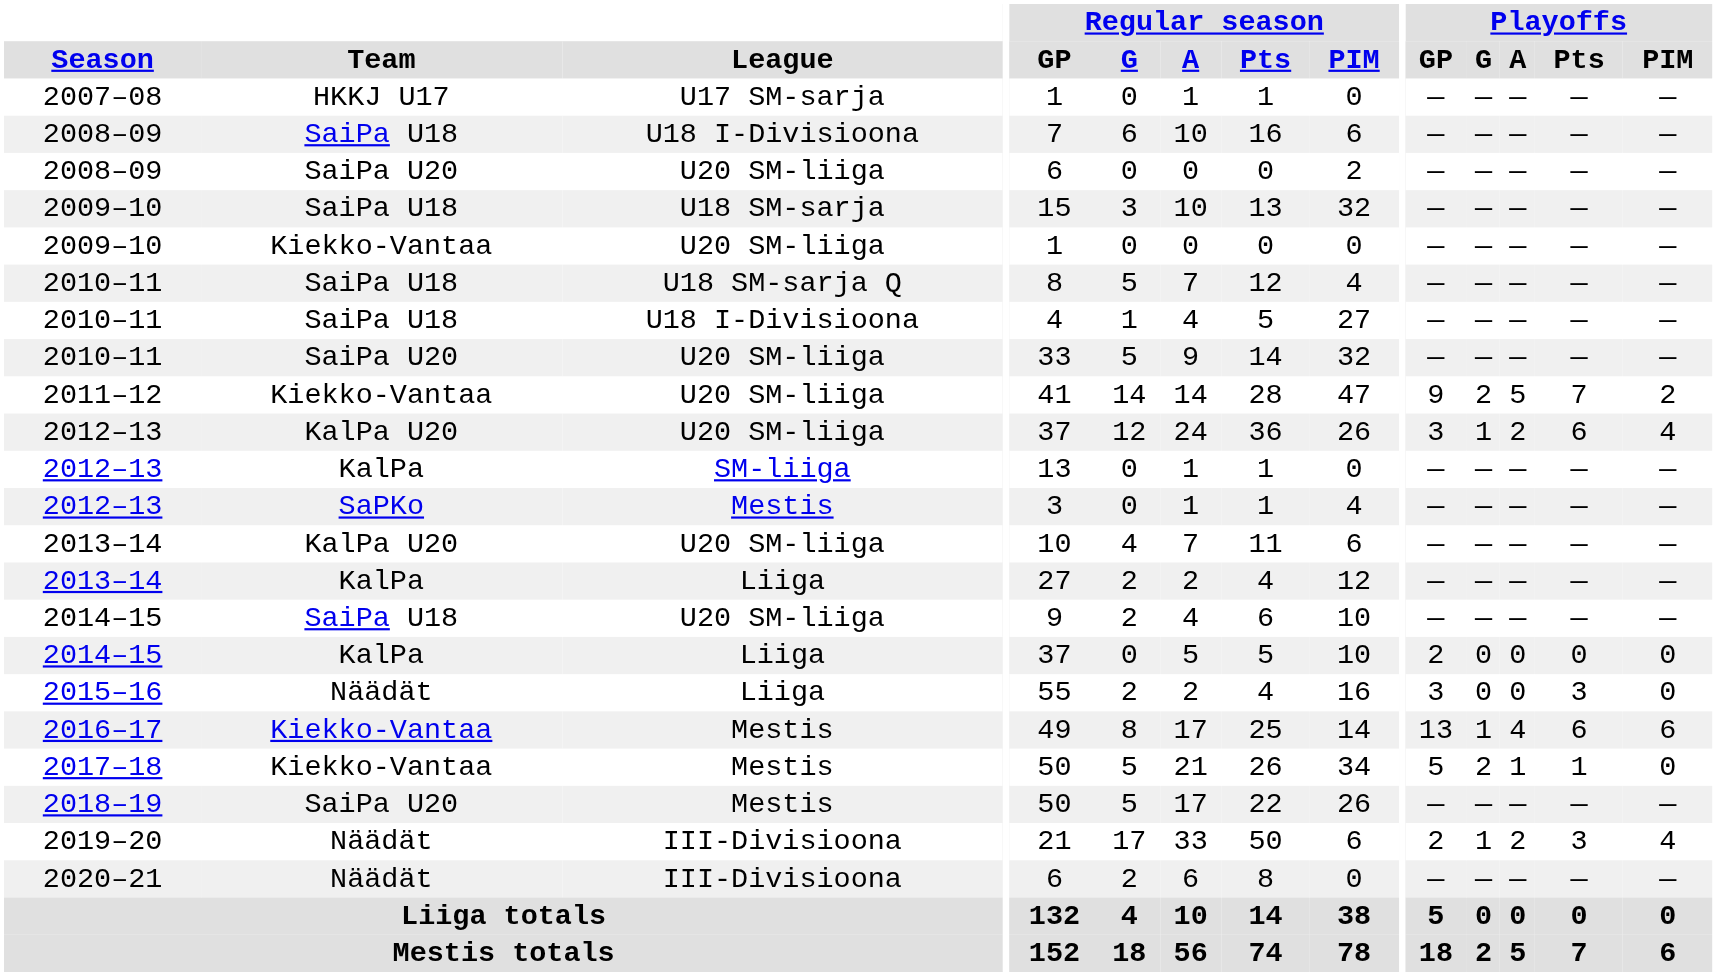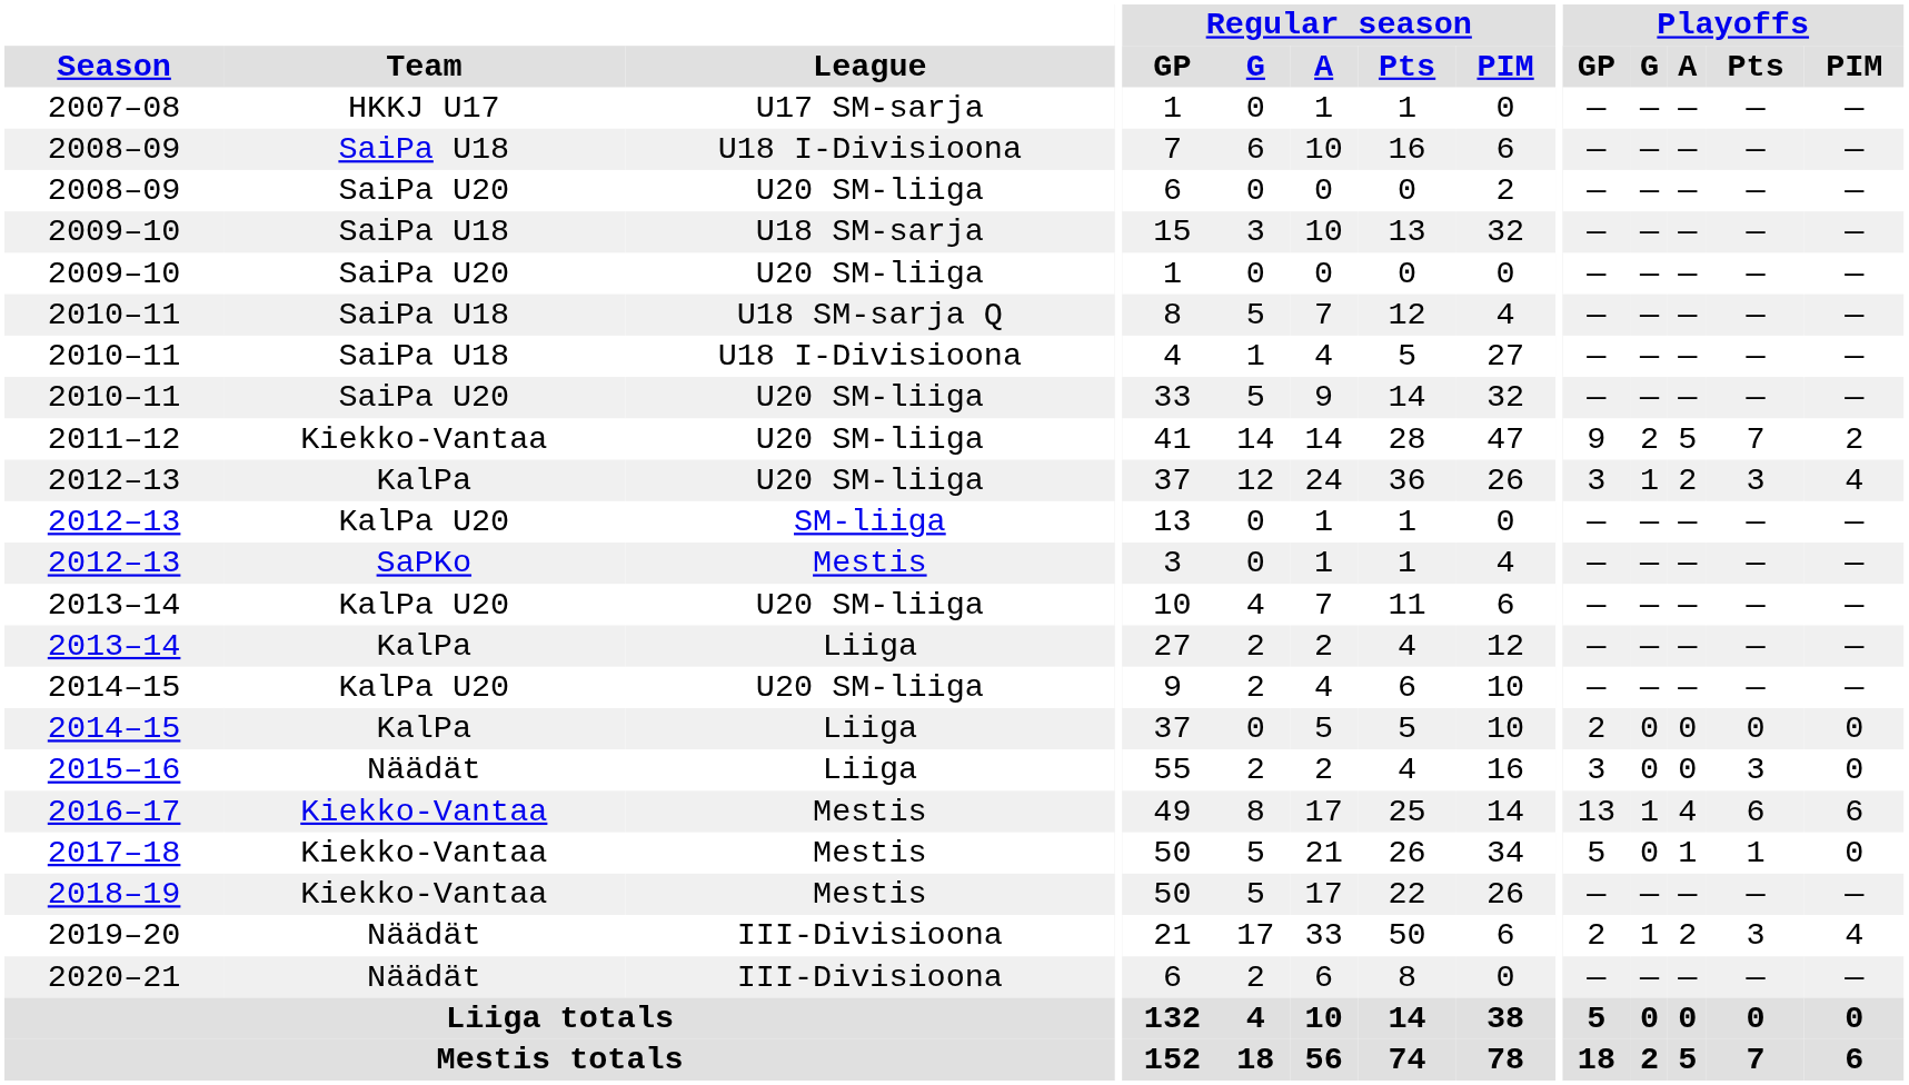 <table border="0" cellpadding="1" cellspacing="0" style="text-align:center; width:60em">
 <tr bgcolor="#e0e0e0">
 <th colspan="3" bgcolor="#ffffff"></th>
 <th rowspan="99" bgcolor="#ffffff"></th>
 <th colspan="5"><a href='#'>Regular season</a></th>
 <th rowspan="99" bgcolor="#ffffff"></th>
 <th colspan="5"><a href='#'>Playoffs</a></th>
 </tr>
 <tr bgcolor="#e0e0e0">
 <th><a href='#'>Season</a></th>
 <th>Team</th>
 <th>League</th>
 <th>GP</th>
 <th><a href='#'>G</a></th>
 <th><a href='#'>A</a></th>
 <th><a href='#'>Pts</a></th>
 <th><a href='#'>PIM</a></th>
 <th>GP</th>
 <th>G</th>
 <th>A</th>
 <th>Pts</th>
 <th>PIM</th>
 </tr>
 <tr>
 <td>2007–08</td>
 <td>HKKJ U17</td>
 <td>U17 SM-sarja</td>
 <td>1</td>
 <td>0</td>
 <td>1</td>
 <td>1</td>
 <td>0</td>
 <td>—</td>
 <td>—</td>
 <td>—</td>
 <td>—</td>
 <td>—</td>
 </tr>
 <tr bgcolor="#f0f0f0">
 <td>2008–09</td>
 <td><a href='#'>SaiPa</a> U18</td>
 <td>U18 I-Divisioona</td>
 <td>7</td>
 <td>6</td>
 <td>10</td>
 <td>16</td>
 <td>6</td>
 <td>—</td>
 <td>—</td>
 <td>—</td>
 <td>—</td>
 <td>—</td>
 </tr>
 <tr>
 <td>2008–09</td>
 <td>SaiPa U20</td>
 <td>U20 SM-liiga</td>
 <td>6</td>
 <td>0</td>
 <td>0</td>
 <td>0</td>
 <td>2</td>
 <td>—</td>
 <td>—</td>
 <td>—</td>
 <td>—</td>
 <td>—</td>
 </tr>
 <tr bgcolor="#f0f0f0">
 <td>2009–10</td>
 <td>SaiPa U18</td>
 <td>U18 SM-sarja</td>
 <td>15</td>
 <td>3</td>
 <td>10</td>
 <td>13</td>
 <td>32</td>
 <td>—</td>
 <td>—</td>
 <td>—</td>
 <td>—</td>
 <td>—</td>
 </tr>
 <tr>
 <td>2009–10</td>
-<td>Kiekko-Vantaa</td>
+<td>SaiPa U20</td>
 <td>U20 SM-liiga</td>
 <td>1</td>
 <td>0</td>
 <td>0</td>
 <td>0</td>
 <td>0</td>
 <td>—</td>
 <td>—</td>
 <td>—</td>
 <td>—</td>
 <td>—</td>
 </tr>
 <tr bgcolor="#f0f0f0">
 <td>2010–11</td>
 <td>SaiPa U18</td>
 <td>U18 SM-sarja Q</td>
 <td>8</td>
 <td>5</td>
 <td>7</td>
 <td>12</td>
 <td>4</td>
 <td>—</td>
 <td>—</td>
 <td>—</td>
 <td>—</td>
 <td>—</td>
 </tr>
 <tr>
 <td>2010–11</td>
 <td>SaiPa U18</td>
 <td>U18 I-Divisioona</td>
 <td>4</td>
 <td>1</td>
 <td>4</td>
 <td>5</td>
 <td>27</td>
 <td>—</td>
 <td>—</td>
 <td>—</td>
 <td>—</td>
 <td>—</td>
 </tr>
 <tr bgcolor="#f0f0f0">
 <td>2010–11</td>
 <td>SaiPa U20</td>
 <td>U20 SM-liiga</td>
 <td>33</td>
 <td>5</td>
 <td>9</td>
 <td>14</td>
 <td>32</td>
 <td>—</td>
 <td>—</td>
 <td>—</td>
 <td>—</td>
 <td>—</td>
 </tr>
 <tr>
 <td>2011–12</td>
 <td>Kiekko-Vantaa</td>
 <td>U20 SM-liiga</td>
 <td>41</td>
 <td>14</td>
 <td>14</td>
 <td>28</td>
 <td>47</td>
 <td>9</td>
 <td>2</td>
 <td>5</td>
 <td>7</td>
 <td>2</td>
 </tr>
 <tr bgcolor="#f0f0f0">
 <td>2012–13</td>
-<td>KalPa U20</td>
+<td>KalPa</td>
 <td>U20 SM-liiga</td>
 <td>37</td>
 <td>12</td>
 <td>24</td>
 <td>36</td>
 <td>26</td>
 <td>3</td>
 <td>1</td>
 <td>2</td>
-<td>6</td>
+<td>3</td>
 <td>4</td>
 </tr>
 <tr>
 <td><a href='#'>2012–13</a></td>
-<td>KalPa</td>
+<td>KalPa U20</td>
 <td><a href='#'>SM-liiga</a></td>
 <td>13</td>
 <td>0</td>
 <td>1</td>
 <td>1</td>
 <td>0</td>
 <td>—</td>
 <td>—</td>
 <td>—</td>
 <td>—</td>
 <td>—</td>
 </tr>
 <tr bgcolor="#f0f0f0">
 <td><a href='#'>2012–13</a></td>
 <td><a href='#'>SaPKo</a></td>
 <td><a href='#'>Mestis</a></td>
 <td>3</td>
 <td>0</td>
 <td>1</td>
 <td>1</td>
 <td>4</td>
 <td>—</td>
 <td>—</td>
 <td>—</td>
 <td>—</td>
 <td>—</td>
 </tr>
 <tr>
 <td>2013–14</td>
 <td>KalPa U20</td>
 <td>U20 SM-liiga</td>
 <td>10</td>
 <td>4</td>
 <td>7</td>
 <td>11</td>
 <td>6</td>
 <td>—</td>
 <td>—</td>
 <td>—</td>
 <td>—</td>
 <td>—</td>
 </tr>
 <tr bgcolor="#f0f0f0">
 <td><a href='#'>2013–14</a></td>
 <td>KalPa</td>
 <td>Liiga</td>
 <td>27</td>
 <td>2</td>
 <td>2</td>
 <td>4</td>
 <td>12</td>
 <td>—</td>
 <td>—</td>
 <td>—</td>
 <td>—</td>
 <td>—</td>
 </tr>
 <tr>
 <td>2014–15</td>
-<td><a href='#'>SaiPa</a> U18</td>
+<td>KalPa U20</td>
 <td>U20 SM-liiga</td>
 <td>9</td>
 <td>2</td>
 <td>4</td>
 <td>6</td>
 <td>10</td>
 <td>—</td>
 <td>—</td>
 <td>—</td>
 <td>—</td>
 <td>—</td>
 </tr>
 <tr bgcolor="#f0f0f0">
 <td><a href='#'>2014–15</a></td>
 <td>KalPa</td>
 <td>Liiga</td>
 <td>37</td>
 <td>0</td>
 <td>5</td>
 <td>5</td>
 <td>10</td>
 <td>2</td>
 <td>0</td>
 <td>0</td>
 <td>0</td>
 <td>0</td>
 </tr>
 <tr>
 <td><a href='#'>2015–16</a></td>
 <td>Näädät</td>
 <td>Liiga</td>
 <td>55</td>
 <td>2</td>
 <td>2</td>
 <td>4</td>
 <td>16</td>
 <td>3</td>
 <td>0</td>
 <td>0</td>
 <td>3</td>
 <td>0</td>
 </tr>
 <tr bgcolor="#f0f0f0">
 <td><a href='#'>2016–17</a></td>
 <td><a href='#'>Kiekko-Vantaa</a></td>
 <td>Mestis</td>
 <td>49</td>
 <td>8</td>
 <td>17</td>
 <td>25</td>
 <td>14</td>
 <td>13</td>
 <td>1</td>
 <td>4</td>
 <td>6</td>
 <td>6</td>
 </tr>
 <tr>
 <td><a href='#'>2017–18</a></td>
 <td>Kiekko-Vantaa</td>
 <td>Mestis</td>
 <td>50</td>
 <td>5</td>
 <td>21</td>
 <td>26</td>
 <td>34</td>
 <td>5</td>
-<td>2</td>
+<td>0</td>
 <td>1</td>
 <td>1</td>
 <td>0</td>
 </tr>
 <tr bgcolor="#f0f0f0">
 <td><a href='#'>2018–19</a></td>
-<td>SaiPa U20</td>
+<td>Kiekko-Vantaa</td>
 <td>Mestis</td>
 <td>50</td>
 <td>5</td>
 <td>17</td>
 <td>22</td>
 <td>26</td>
 <td>—</td>
 <td>—</td>
 <td>—</td>
 <td>—</td>
 <td>—</td>
 </tr>
 <tr>
 <td>2019–20</td>
 <td>Näädät</td>
 <td>III-Divisioona</td>
 <td>21</td>
 <td>17</td>
 <td>33</td>
 <td>50</td>
 <td>6</td>
 <td>2</td>
 <td>1</td>
 <td>2</td>
 <td>3</td>
 <td>4</td>
 </tr>
 <tr bgcolor="#f0f0f0">
 <td>2020–21</td>
 <td>Näädät</td>
 <td>III-Divisioona</td>
 <td>6</td>
 <td>2</td>
 <td>6</td>
 <td>8</td>
 <td>0</td>
 <td>—</td>
 <td>—</td>
 <td>—</td>
 <td>—</td>
 <td>—</td>
 </tr>
 <tr>
 </tr>
 <tr ALIGN="center" bgcolor="#e0e0e0">
 <th colspan="3">Liiga totals</th>
 <th ALIGN="center">132</th>
 <th ALIGN="center">4</th>
 <th ALIGN="center">10</th>
 <th ALIGN="center">14</th>
 <th ALIGN="center">38</th>
 <th ALIGN="center">5</th>
 <th ALIGN="center">0</th>
 <th ALIGN="center">0</th>
 <th ALIGN="center">0</th>
 <th ALIGN="center">0</th>
 </tr>
 <tr>
 </tr>
 <tr ALIGN="center" bgcolor="#e0e0e0">
 <th colspan="3">Mestis totals</th>
 <th ALIGN="center">152</th>
 <th ALIGN="center">18</th>
 <th ALIGN="center">56</th>
 <th ALIGN="center">74</th>
 <th ALIGN="center">78</th>
 <th ALIGN="center">18</th>
 <th ALIGN="center">2</th>
 <th ALIGN="center">5</th>
 <th ALIGN="center">7</th>
 <th ALIGN="center">6</th>
 </tr>
 </table>
